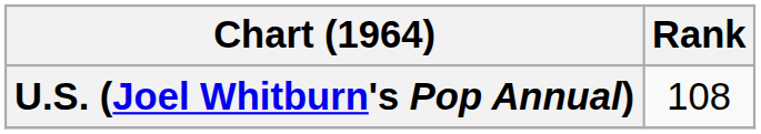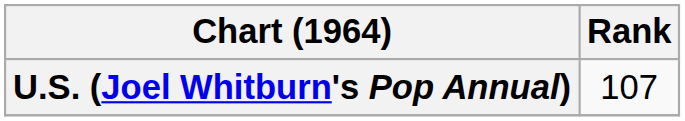 <table class="wikitable plainrowheaders">
 <tr>
 <th>Chart (1964)</th>
 <th style="text-align:center;">Rank</th>
 </tr>
 <tr>
 <th scope="row">U.S. (<a href='#'>Joel Whitburn</a>'s <em>Pop Annual</em>)</th>
-<td style="text-align:center;">108</td>
+<td style="text-align:center;">107</td>
 </tr>
 <tr>
 </tr>
 </table>
